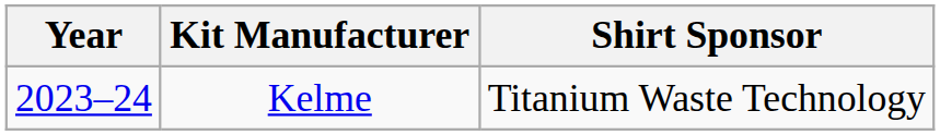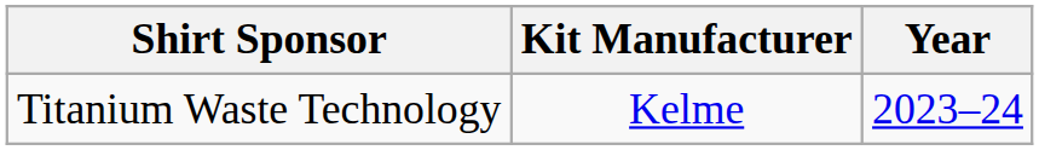 <table class="wikitable" style=text-align:center;margin-left:1em;">
 <tr>
+<th>Shirt Sponsor</th>
+<th>Kit Manufacturer</th>
 <th>Year</th>
-<th>Kit Manufacturer</th>
-<th>Shirt Sponsor</th>
 </tr>
 <tr>
+<td>Titanium Waste Technology</td>
+<td><a href='#'>Kelme</a></td>
 <td><a href='#'>2023–24</a></td>
-<td><a href='#'>Kelme</a></td>
-<td>Titanium Waste Technology</td>
 </tr>
 </table>
